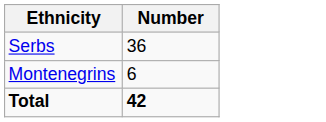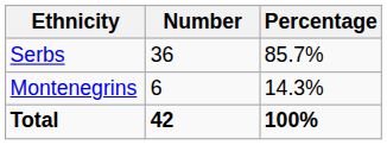 <table class="wikitable">
 <tr>
 <th width="100px">Ethnicity</th>
 <th width="80px">Number</th>
+<th width="80px">Percentage</th>
 </tr>
 <tr>
 <td><a href='#'>Serbs</a></td>
 <td>36</td>
+<td>85.7%</td>
 </tr>
 <tr>
 <td><a href='#'>Montenegrins</a></td>
 <td>6</td>
+<td>14.3%</td>
 </tr>
 <tr>
 <td><strong>Total</strong></td>
 <td><strong>42</strong></td>
+<td><strong>100%</strong></td>
 </tr>
 </table>
